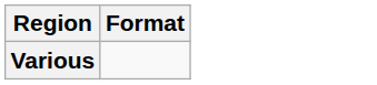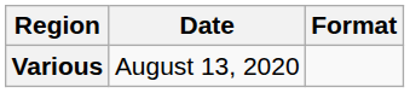 <table class="wikitable plainrowheaders">
 <tr>
 <th>Region</th>
+<th>Date</th>
 <th>Format</th>
 </tr>
 <tr>
 <th scope="row">Various</th>
+<td>August 13, 2020</td>
 <td></td>
 </tr>
 </table>
